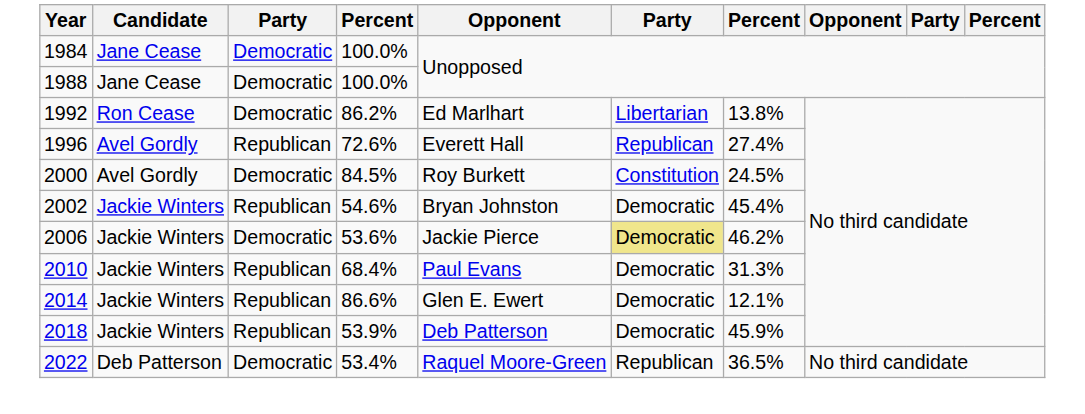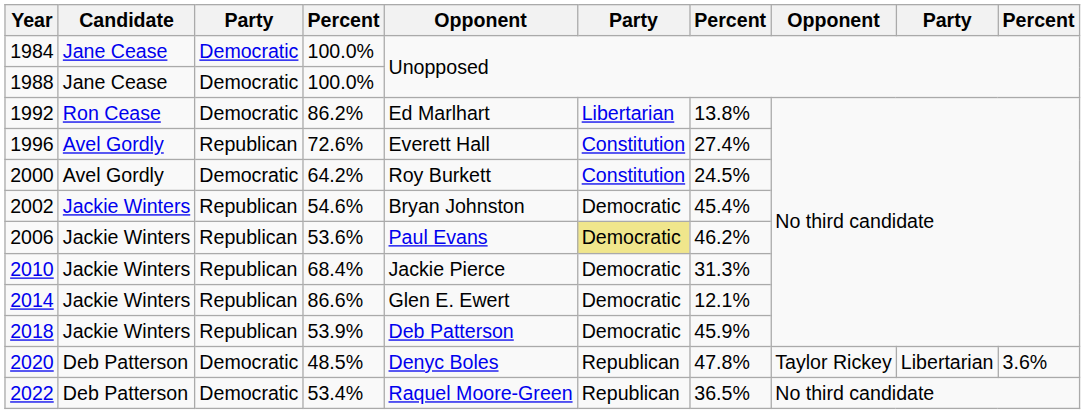 <table class="wikitable sortable" style="margin:0.5em auto; font-size:95%;">
 <tr>
 <th>Year</th>
 <th>Candidate</th>
 <th>Party</th>
 <th>Percent</th>
 <th>Opponent</th>
 <th>Party</th>
 <th>Percent</th>
 <th>Opponent</th>
 <th>Party</th>
 <th>Percent</th>
 </tr>
 <tr>
 <td>1984</td>
 <td><a href='#'>Jane Cease</a></td>
 <td><a href='#'>Democratic</a></td>
 <td>100.0%</td>
 <td colspan=6 rowspan=2>Unopposed</td>
 </tr>
 <tr>
 <td>1988</td>
 <td>Jane Cease</td>
 <td>Democratic</td>
 <td>100.0%</td>
 </tr>
 <tr>
 <td>1992</td>
 <td><a href='#'>Ron Cease</a></td>
 <td>Democratic</td>
 <td>86.2%</td>
 <td>Ed Marlhart</td>
 <td><a href='#'>Libertarian</a></td>
 <td>13.8%</td>
 <td colspan=3 rowspan=8>No third candidate</td>
 </tr>
 <tr>
 <td>1996</td>
 <td><a href='#'>Avel Gordly</a></td>
 <td>Republican</td>
 <td>72.6%</td>
 <td>Everett Hall</td>
-<td><a href='#'>Republican</a></td>
+<td><a href='#'>Constitution</a></td>
 <td>27.4%</td>
 </tr>
 <tr>
 <td>2000</td>
 <td>Avel Gordly</td>
 <td>Democratic</td>
-<td>84.5%</td>
+<td>64.2%</td>
 <td>Roy Burkett</td>
 <td><a href='#'>Constitution</a></td>
 <td>24.5%</td>
 </tr>
 <tr>
 <td>2002</td>
 <td><a href='#'>Jackie Winters</a></td>
 <td>Republican</td>
 <td>54.6%</td>
 <td>Bryan Johnston</td>
 <td>Democratic</td>
 <td>45.4%</td>
 </tr>
 <tr>
 <td>2006</td>
 <td>Jackie Winters</td>
-<td>Democratic</td>
+<td>Republican</td>
 <td>53.6%</td>
-<td>Jackie Pierce</td>
+<td><a href='#'>Paul Evans</a></td>
 <td style="background: khaki;">Democratic</td>
 <td>46.2%</td>
 </tr>
 <tr>
 <td><a href='#'>2010</a></td>
 <td>Jackie Winters</td>
 <td>Republican</td>
 <td>68.4%</td>
-<td><a href='#'>Paul Evans</a></td>
+<td>Jackie Pierce</td>
 <td>Democratic</td>
 <td>31.3%</td>
 </tr>
 <tr>
 <td><a href='#'>2014</a></td>
 <td>Jackie Winters</td>
 <td>Republican</td>
 <td>86.6%</td>
 <td>Glen E. Ewert</td>
 <td>Democratic</td>
 <td>12.1%</td>
 </tr>
 <tr>
 <td><a href='#'>2018</a></td>
 <td>Jackie Winters</td>
 <td>Republican</td>
 <td>53.9%</td>
 <td><a href='#'>Deb Patterson</a></td>
 <td>Democratic</td>
 <td>45.9%</td>
 </tr>
 <tr>
+<td><a href='#'>2020</a></td>
+<td>Deb Patterson</td>
+<td>Democratic</td>
+<td>48.5%</td>
+<td><a href='#'>Denyc Boles</a></td>
+<td>Republican</td>
+<td>47.8%</td>
+<td>Taylor Rickey</td>
+<td>Libertarian</td>
+<td>3.6%</td>
+</tr>
+<tr>
 <td><a href='#'>2022</a></td>
 <td>Deb Patterson</td>
 <td>Democratic</td>
 <td>53.4%</td>
 <td><a href='#'>Raquel Moore-Green</a></td>
 <td>Republican</td>
 <td>36.5%</td>
 <td colspan=3>No third candidate</td>
 </tr>
 </table>
